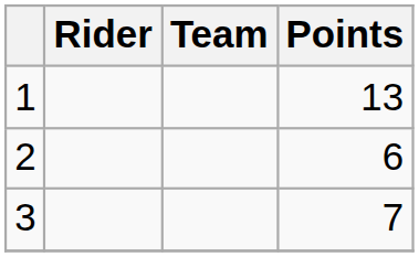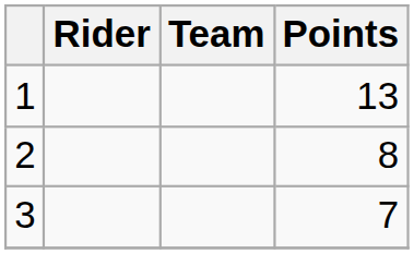 <table class="wikitable">
 <tr>
 <th></th>
 <th>Rider</th>
 <th>Team</th>
 <th>Points</th>
 </tr>
 <tr>
 <td>1</td>
 <td></td>
 <td></td>
 <td align="right">13</td>
 </tr>
 <tr>
 <td>2</td>
 <td></td>
 <td></td>
-<td align="right">6</td>
+<td align="right">8</td>
 </tr>
 <tr>
 <td>3</td>
 <td></td>
 <td></td>
 <td align="right">7</td>
 </tr>
 <tr>
 </tr>
 </table>
